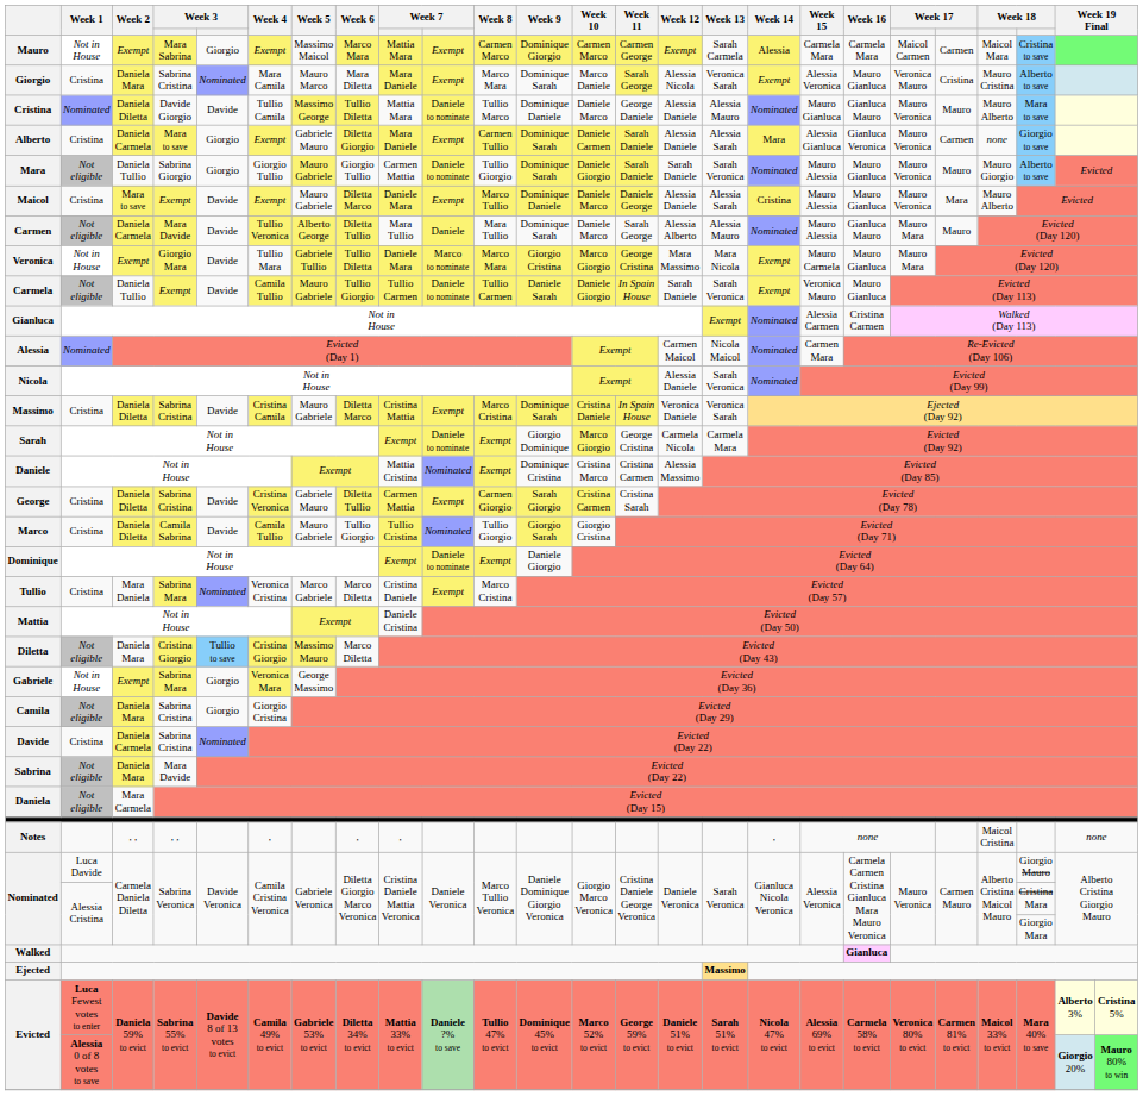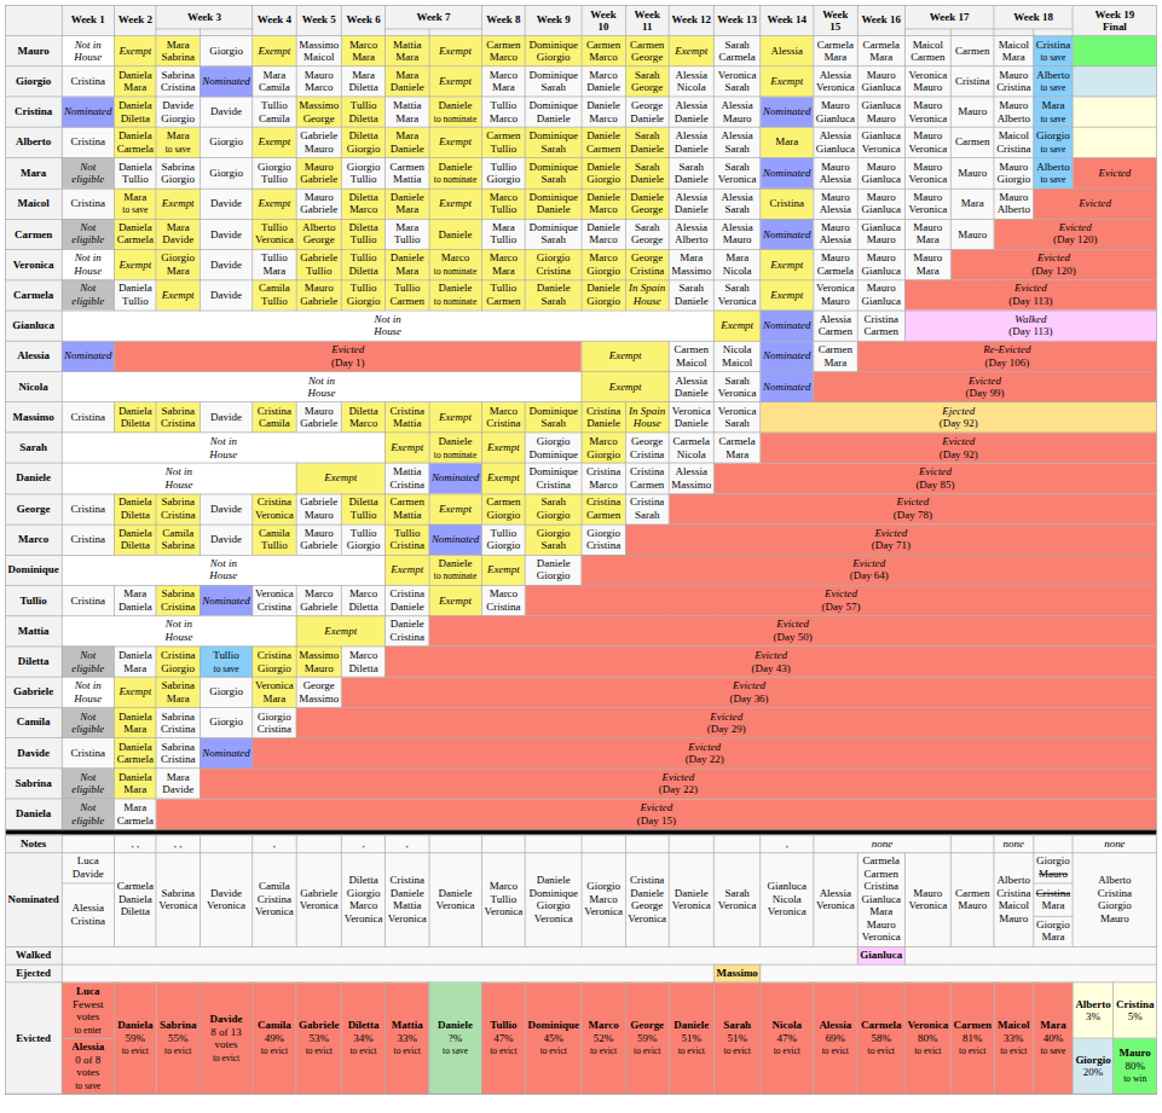 <table class="wikitable" style="text-align:center; font-size:80%; width: 100%; line-height:15px;">
 <tr>
 <th rowspan="2" style="width: 5%;"></th>
 <th rowspan="2" style="width: 5%;">Week 1</th>
 <th rowspan="2" style="width: 5%;">Week 2</th>
 <th colspan="2" style="width: 10%;">Week 3</th>
 <th rowspan="2" style="width: 5%;">Week 4</th>
 <th rowspan="2" style="width: 5%;">Week 5</th>
 <th rowspan="2" style="width: 5%;">Week 6</th>
 <th colspan="2" style="width: 10%;">Week 7</th>
 <th rowspan="2" style="width: 5%;">Week 8</th>
 <th rowspan="2" style="width: 5%;">Week 9</th>
 <th rowspan="2" style="width: 5%;">Week 10</th>
 <th rowspan="2" style="width: 5%;">Week 11</th>
 <th rowspan="2" style="width: 5%;">Week 12</th>
 <th rowspan="2" style="width: 5%;">Week 13</th>
 <th rowspan="2" style="width: 5%;">Week 14</th>
 <th rowspan="2" style="width: 5%;">Week 15</th>
 <th rowspan="2" style="width: 5%;">Week 16</th>
 <th colspan="2" style="width: 10%;">Week 17</th>
 <th colspan="2" style="width: 10%;">Week 18</th>
 <th rowspan="2" colspan="2" style="width: 10%;">Week 19<br>Final</th>
 </tr>
 <tr>
 <th style="width: 5%;"></th>
 <th style="width: 5%;"></th>
 <th style="width: 5%;"></th>
 <th style="width: 5%;"></th>
 <th style="width: 5%;"></th>
 <th style="width: 5%;"></th>
 <th style="width: 5%;"></th>
 <th style="width: 5%;"></th>
 </tr>
 <tr>
 <th>Mauro</th>
 <td style="background:white"><em>Not in<br>House</em></td>
 <td style="background:#FBF373"><em>Exempt</em></td>
 <td style="background:#FBF373">Mara<br>Sabrina</td>
 <td>Giorgio</td>
 <td style="background:#FBF373"><em>Exempt</em></td>
 <td>Massimo<br>Maicol</td>
 <td style="background:#FBF373">Marco<br>Mara</td>
 <td style="background:#FBF373">Mattia<br>Mara</td>
 <td style="background:#FBF373"><em>Exempt</em></td>
 <td style="background:#FBF373">Carmen<br>Marco</td>
 <td style="background:#FBF373">Dominique<br>Giorgio</td>
 <td style="background:#FBF373">Carmen<br>Marco</td>
 <td style="background:#FBF373">Carmen<br>George</td>
 <td style="background:#FBF373"><em>Exempt</em></td>
 <td>Sarah<br>Carmela</td>
 <td style="background:#FBF373">Alessia<br></td>
 <td>Carmela<br>Mara</td>
 <td>Carmela<br>Mara</td>
 <td>Maicol<br>Carmen</td>
 <td>Carmen</td>
 <td>Maicol<br>Mara</td>
 <td style="background:#87CEFA">Cristina<br><small>to save</small></td>
 <td colspan=2 style="background:#73FB76;"><br></td>
 </tr>
 <tr>
 <th>Giorgio</th>
 <td>Cristina</td>
 <td style="background:#FBF373">Daniela<br>Mara</td>
 <td>Sabrina<br>Cristina</td>
 <td bgcolor=#959FFD><em>Nominated</em></td>
 <td>Mara<br>Camila</td>
 <td>Mauro<br>Marco</td>
 <td>Mara<br>Diletta</td>
 <td style="background:#FBF373">Mara<br>Daniele</td>
 <td style="background:#FBF373"><em>Exempt</em></td>
 <td>Marco<br>Mara</td>
 <td>Dominique<br>Sarah</td>
 <td>Marco<br>Daniele</td>
 <td style="background:#FBF373">Sarah<br>George</td>
 <td>Alessia<br>Nicola</td>
 <td>Veronica<br>Sarah</td>
 <td style="background:#FBF373"><em>Exempt</em></td>
 <td>Alessia<br>Veronica</td>
 <td>Mauro<br>Gianluca</td>
 <td>Veronica<br>Mauro</td>
 <td>Cristina</td>
 <td>Mauro<br>Cristina</td>
 <td style="background:#87CEFA">Alberto<br><small>to save</small></td>
 <td colspan=2 style="background:#D1E8EF;"><br></td>
 </tr>
 <tr>
 <th>Cristina</th>
 <td bgcolor=#959FFD><em>Nominated</em></td>
 <td style="background:#FBF373">Daniela<br>Diletta</td>
 <td>Davide<br>Giorgio</td>
 <td>Davide</td>
 <td>Tullio<br>Camila</td>
 <td style="background:#FBF373">Massimo<br>George</td>
 <td style="background:#FBF373">Tullio<br>Diletta</td>
 <td>Mattia<br>Mara</td>
 <td style="background:#FBF373">Daniele<br><small>to nominate</small></td>
 <td>Tullio<br>Marco</td>
 <td>Dominique<br>Daniele</td>
 <td>Daniele<br>Marco</td>
 <td>George<br>Daniele</td>
 <td>Alessia<br>Daniele</td>
 <td>Alessia<br>Mauro</td>
 <td style="background:#959ffd"><em>Nominated</em></td>
 <td>Mauro<br>Gianluca</td>
 <td>Gianluca<br>Mauro</td>
 <td>Mauro<br>Veronica</td>
 <td>Mauro</td>
 <td>Mauro<br>Alberto</td>
 <td style="background:#87CEFA">Mara<br><small>to save</small></td>
 <td colspan=2 style="background:#FFFFDD;"><br></td>
 </tr>
 <tr>
 <th>Alberto</th>
 <td>Cristina</td>
 <td style="background:#FBF373">Daniela<br>Carmela</td>
 <td style="background:#FBF373">Mara<br><small>to save</small></td>
 <td>Giorgio</td>
 <td style="background:#FBF373"><em>Exempt</em></td>
 <td>Gabriele<br>Mauro</td>
 <td style="background:#FBF373">Diletta<br>Giorgio</td>
 <td style="background:#FBF373">Mara<br>Daniele</td>
 <td style="background:#FBF373"><em>Exempt</em></td>
 <td style="background:#FBF373">Carmen<br>Tullio</td>
 <td style="background:#FBF373">Dominique<br>Sarah</td>
 <td style="background:#FBF373">Daniele<br>Carmen</td>
 <td style="background:#FBF373">Sarah<br>Daniele</td>
 <td>Alessia<br>Daniele</td>
 <td>Alessia<br>Sarah</td>
 <td style="background:#FBF373">Mara<br></td>
 <td>Alessia<br>Gianluca</td>
 <td>Gianluca<br>Veronica</td>
 <td>Mauro<br>Veronica</td>
 <td>Carmen</td>
-<td><em>none</em></td>
+<td>Maicol<br>Cristina</td>
 <td style="background:#87CEFA">Giorgio<br><small>to save</small></td>
 <td colspan=2 style="background:#FFFFDD;"><br></td>
 </tr>
 <tr>
 <th>Mara</th>
 <td style="background:#C0C0C0"><em>Not<br>eligible</em></td>
 <td>Daniela<br>Tullio</td>
 <td>Sabrina<br>Giorgio</td>
 <td>Giorgio</td>
 <td>Giorgio<br>Tullio</td>
 <td style="background:#FBF373">Mauro<br>Gabriele</td>
 <td>Giorgio<br>Tullio</td>
 <td>Carmen<br>Mattia</td>
 <td style="background:#FBF373">Daniele<br><small>to nominate</small></td>
 <td>Tullio<br>Giorgio</td>
 <td style="background:#FBF373">Dominique<br>Sarah</td>
 <td style="background:#FBF373">Daniele<br>Giorgio</td>
 <td style="background:#FBF373">Sarah<br>Daniele</td>
 <td>Sarah<br>Daniele</td>
 <td>Sarah<br>Veronica</td>
 <td style="background:#959ffd"><em>Nominated</em></td>
 <td>Mauro<br>Alessia</td>
 <td>Mauro<br>Gianluca</td>
 <td>Mauro<br>Veronica</td>
 <td>Mauro</td>
 <td>Mauro<br>Giorgio</td>
 <td style="background:#87CEFA">Alberto<br><small>to save</small></td>
 <td colspan="2" style="background:#fa8072;"><em>Evicted</em><br></td>
 </tr>
 <tr>
 <th>Maicol</th>
 <td>Cristina</td>
 <td style="background:#FBF373">Mara<br><small>to save</small></td>
 <td style="background:#FBF373"><em>Exempt</em></td>
 <td>Davide</td>
 <td style="background:#FBF373"><em>Exempt</em></td>
 <td>Mauro<br>Gabriele</td>
 <td style="background:#FBF373">Diletta<br>Marco</td>
 <td style="background:#FBF373">Daniele<br>Mara</td>
 <td style="background:#FBF373"><em>Exempt</em></td>
 <td style="background:#FBF373">Marco<br>Tullio</td>
 <td style="background:#FBF373">Dominique<br>Daniele</td>
 <td style="background:#FBF373">Daniele<br>Marco</td>
 <td style="background:#FBF373">Daniele<br>George</td>
 <td>Alessia<br>Daniele</td>
 <td>Alessia<br>Sarah</td>
 <td style="background:#FBF373">Cristina<br></td>
 <td>Mauro<br>Alessia</td>
 <td>Mauro<br>Gianluca</td>
 <td>Mauro<br>Veronica</td>
 <td>Mara</td>
 <td>Mauro<br>Alberto</td>
 <td colspan="3" style="background:#fa8072;"><em>Evicted</em><br></td>
 </tr>
 <tr>
 <th>Carmen</th>
 <td style="background:#C0C0C0"><em>Not<br>eligible</em></td>
 <td style="background:#FBF373">Daniela<br>Carmela</td>
 <td style="background:#FBF373">Mara<br>Davide</td>
 <td>Davide</td>
 <td style="background:#FBF373">Tullio<br>Veronica</td>
 <td style="background:#FBF373">Alberto<br>George</td>
 <td style="background:#FBF373">Diletta<br>Tullio</td>
 <td>Mara<br>Tullio</td>
 <td style="background:#FBF373">Daniele<br></td>
 <td>Mara<br>Tullio</td>
 <td>Dominique<br>Sarah</td>
 <td>Daniele<br>Marco</td>
 <td>Sarah<br>George</td>
 <td>Alessia<br>Alberto</td>
 <td>Alessia<br>Mauro</td>
 <td bgcolor=#959FFD><em>Nominated</em></td>
 <td>Mauro<br>Alessia</td>
 <td>Gianluca<br>Mauro</td>
 <td>Mauro<br>Mara</td>
 <td>Mauro</td>
 <td colspan="4" style="background:#fa8072;"><em>Evicted</em><br>(Day 120)</td>
 </tr>
 <tr>
 <th>Veronica</th>
 <td style="background:white"><em>Not in<br>House</em></td>
 <td style="background:#FBF373"><em>Exempt</em></td>
 <td style="background:#FBF373">Giorgio<br>Mara</td>
 <td>Davide</td>
 <td>Tullio<br>Mara</td>
 <td style="background:#FBF373">Gabriele<br>Tullio</td>
 <td style="background:#FBF373">Tullio<br>Diletta</td>
 <td style="background:#FBF373">Daniele<br>Mara</td>
 <td style="background:#FBF373">Marco<br><small>to nominate</small></td>
 <td style="background:#FBF373">Marco<br>Mara</td>
 <td style="background:#FBF373">Giorgio<br>Cristina</td>
 <td style="background:#FBF373">Marco<br>Giorgio</td>
 <td style="background:#FBF373">George<br>Cristina</td>
 <td>Mara<br>Massimo</td>
 <td>Mara<br>Nicola</td>
 <td style="background:#FBF373"><em>Exempt</em></td>
 <td>Mauro<br>Carmela</td>
 <td>Mauro<br>Gianluca</td>
 <td>Mauro<br>Mara</td>
 <td style="background:#fa8072;" colspan="5"><em>Evicted</em><br>(Day 120)</td>
 </tr>
 <tr>
 <th>Carmela</th>
 <td style="background:#C0C0C0"><em>Not<br>eligible</em></td>
 <td>Daniela<br>Tullio</td>
 <td style="background:#FBF373"><em>Exempt</em></td>
 <td>Davide</td>
 <td style="background:#FBF373">Camila<br>Tullio</td>
 <td style="background:#FBF373">Mauro<br>Gabriele</td>
 <td style="background:#FBF373">Tullio<br>Giorgio</td>
 <td style="background:#FBF373">Tullio<br>Carmen</td>
 <td style="background:#FBF373">Daniele<br><small>to nominate</small></td>
 <td style="background:#FBF373">Tullio<br>Carmen</td>
 <td style="background:#FBF373">Daniele<br>Sarah</td>
 <td style="background:#FBF373">Daniele<br>Giorgio</td>
 <td style="background:#FBF373"><em>In Spain<br>House</em></td>
 <td>Sarah<br>Daniele</td>
 <td>Sarah<br>Veronica</td>
 <td style="background:#FBF373"><em>Exempt</em></td>
 <td>Veronica<br>Mauro</td>
 <td>Mauro<br>Gianluca</td>
 <td style="background:#fa8072;" colspan="6"><em>Evicted</em><br>(Day 113)</td>
 </tr>
 <tr>
 <th>Gianluca</th>
 <td colspan=14 style="background:white"><em>Not in<br>House</em></td>
 <td style="background:#FBF373"><em>Exempt</em></td>
 <td bgcolor=#959FFD><em>Nominated</em></td>
 <td>Alessia<br>Carmen</td>
 <td>Cristina<br>Carmen</td>
 <td style="background:#ffccff;" colspan="6"><em>Walked</em><br>(Day 113)</td>
 </tr>
 <tr>
 <th>Alessia</th>
 <td bgcolor=#959FFD><em>Nominated</em></td>
 <td style="background:#fa8072;" colspan="10"><em>Evicted</em><br>(Day 1)</td>
 <td style="background:#FBF373" colspan="2"><em>Exempt</em></td>
 <td>Carmen<br>Maicol</td>
 <td>Nicola<br>Maicol</td>
 <td style="background:#959ffd"><em>Nominated</em></td>
 <td>Carmen<br>Mara</td>
 <td style="background:#fa8072;" colspan="7"><em>Re-Evicted</em><br>(Day 106)</td>
 </tr>
 <tr>
 <th>Nicola</th>
 <td colspan=11 style="background:white"><em>Not in<br>House</em></td>
 <td style="background:#FBF373" colspan="2"><em>Exempt</em></td>
 <td>Alessia<br>Daniele</td>
 <td>Sarah<br>Veronica</td>
 <td bgcolor=#959FFD><em>Nominated</em></td>
 <td style="background:#fa8072;" colspan="8"><em>Evicted</em><br>(Day 99)</td>
 </tr>
 <tr>
 <th>Massimo</th>
 <td>Cristina</td>
 <td style="background:#FBF373">Daniela<br>Diletta</td>
 <td style="background:#FBF373">Sabrina<br>Cristina</td>
 <td>Davide</td>
 <td style="background:#FBF373">Cristina<br>Camila</td>
 <td>Mauro<br>Gabriele</td>
 <td style="background:#FBF373">Diletta<br>Marco</td>
 <td style="background:#FBF373">Cristina<br>Mattia</td>
 <td style="background:#FBF373"><em>Exempt</em></td>
 <td style="background:#FBF373">Marco<br>Cristina</td>
 <td style="background:#FBF373">Dominique<br>Sarah</td>
 <td style="background:#FBF373">Cristina<br>Daniele</td>
 <td style="background:#FBF373"><em>In Spain<br>House</em></td>
 <td>Veronica<br>Daniele</td>
 <td>Veronica<br>Sarah</td>
 <td style="background:#FFE08B;" colspan="9"><em>Ejected</em><br>(Day 92)</td>
 </tr>
 <tr>
 <th>Sarah</th>
 <td colspan=7 style="background:white"><em>Not in<br>House</em></td>
 <td style="background:#FBF373"><em>Exempt</em></td>
 <td style="background:#FBF373">Daniele<br><small>to nominate</small></td>
 <td style="background:#FBF373"><em>Exempt</em></td>
 <td>Giorgio<br>Dominique</td>
 <td style="background:#FBF373">Marco<br>Giorgio</td>
 <td>George<br>Cristina</td>
 <td>Carmela<br>Nicola</td>
 <td>Carmela<br>Mara</td>
 <td style="background:#fa8072;" colspan="9"><em>Evicted</em><br>(Day 92)</td>
 </tr>
 <tr>
 <th>Daniele</th>
 <td colspan=5 style="background:white"><em>Not in<br>House</em></td>
 <td style="background:#FBF373" colspan=2><em>Exempt</em></td>
 <td>Mattia<br>Cristina</td>
 <td bgcolor=#959FFD><em>Nominated</em></td>
 <td style="background:#FBF373"><em>Exempt</em></td>
 <td>Dominique<br>Cristina</td>
 <td>Cristina<br>Marco</td>
 <td>Cristina<br>Carmen</td>
 <td>Alessia<br>Massimo</td>
 <td style="background:#fa8072;" colspan="10"><em>Evicted</em><br>(Day 85)</td>
 </tr>
 <tr>
 <th>George</th>
 <td>Cristina</td>
 <td style="background:#FBF373">Daniela<br>Diletta</td>
 <td style="background:#FBF373">Sabrina<br>Cristina</td>
 <td>Davide</td>
 <td style="background:#FBF373">Cristina<br>Veronica</td>
 <td>Gabriele<br>Mauro</td>
 <td style="background:#FBF373">Diletta<br>Tullio</td>
 <td style="background:#FBF373">Carmen<br>Mattia</td>
 <td style="background:#FBF373"><em>Exempt</em></td>
 <td style="background:#FBF373">Carmen<br>Giorgio</td>
 <td style="background:#FBF373">Sarah<br>Giorgio</td>
 <td style="background:#FBF373">Cristina<br>Carmen</td>
 <td>Cristina<br>Sarah</td>
 <td style="background:#fa8072;" colspan="11"><em>Evicted</em><br>(Day 78)</td>
 </tr>
 <tr>
 <th>Marco</th>
 <td>Cristina</td>
 <td style="background:#FBF373">Daniela<br>Diletta</td>
 <td style="background:#FBF373">Camila<br>Sabrina</td>
 <td>Davide</td>
 <td style="background:#FBF373">Camila<br>Tullio</td>
 <td>Mauro<br>Gabriele</td>
 <td>Tullio<br>Giorgio</td>
 <td style="background:#FBF373">Tullio<br>Cristina</td>
 <td bgcolor=#959FFD><em>Nominated</em></td>
 <td>Tullio<br>Giorgio</td>
 <td style="background:#FBF373">Giorgio<br>Sarah</td>
 <td>Giorgio<br>Cristina</td>
 <td style="background:#fa8072;" colspan="12"><em>Evicted</em><br>(Day 71)</td>
 </tr>
 <tr>
 <th>Dominique</th>
 <td colspan=7 style="background:white"><em>Not in<br>House</em></td>
 <td style="background:#FBF373"><em>Exempt</em></td>
 <td style="background:#FBF373">Daniele<br><small>to nominate</small></td>
 <td style="background:#FBF373"><em>Exempt</em></td>
 <td>Daniele<br>Giorgio</td>
 <td style="background:#fa8072;" colspan="13"><em>Evicted</em><br>(Day 64)</td>
 </tr>
 <tr>
 <th>Tullio</th>
 <td>Cristina</td>
 <td>Mara<br>Daniela</td>
-<td style="background:#FBF373">Sabrina<br>Mara</td>
+<td style="background:#FBF373">Sabrina<br>Cristina</td>
 <td bgcolor=#959FFD><em>Nominated</em></td>
 <td>Veronica<br>Cristina</td>
 <td>Marco<br>Gabriele</td>
 <td>Marco<br>Diletta</td>
 <td>Cristina<br>Daniele</td>
 <td style="background:#FBF373"><em>Exempt</em></td>
 <td>Marco<br>Cristina</td>
 <td style="background:#fa8072;" colspan="14"><em>Evicted</em><br>(Day 57)</td>
 </tr>
 <tr>
 <th>Mattia</th>
 <td colspan=5 style="background:white"><em>Not in<br>House</em></td>
 <td style="background:#FBF373" colspan=2><em>Exempt</em></td>
 <td>Daniele<br>Cristina</td>
 <td style="background:#fa8072;" colspan="16"><em>Evicted</em><br>(Day 50)</td>
 </tr>
 <tr>
 <th>Diletta</th>
 <td style="background:#C0C0C0"><em>Not<br>eligible</em></td>
 <td>Daniela<br>Mara</td>
 <td style="background:#FBF373">Cristina<br>Giorgio</td>
 <td style="background:#87CEFA">Tullio<br><small>to save</small></td>
 <td style="background:#FBF373">Cristina<br>Giorgio</td>
 <td style="background:#FBF373">Massimo<br>Mauro</td>
 <td>Marco<br>Diletta</td>
 <td style="background:#fa8072;" colspan="17"><em>Evicted</em><br>(Day 43)</td>
 </tr>
 <tr>
 <th>Gabriele</th>
 <td style="background:white"><em>Not in<br>House</em></td>
 <td style="background:#FBF373"><em>Exempt</em></td>
 <td style="background:#FBF373">Sabrina<br>Mara</td>
 <td>Giorgio</td>
 <td style="background:#FBF373">Veronica<br>Mara</td>
 <td>George<br>Massimo</td>
 <td style="background:#fa8072;" colspan="18"><em>Evicted</em><br>(Day 36)</td>
 </tr>
 <tr>
 <th>Camila</th>
 <td style="background:#C0C0C0"><em>Not<br>eligible</em></td>
 <td style="background:#FBF373">Daniela<br>Mara</td>
 <td>Sabrina<br>Cristina</td>
 <td>Giorgio</td>
 <td>Giorgio<br>Cristina</td>
 <td style="background:#fa8072;" colspan="19"><em>Evicted</em><br>(Day 29)</td>
 </tr>
 <tr>
 <th>Davide</th>
 <td>Cristina</td>
 <td style="background:#FBF373">Daniela<br>Carmela</td>
 <td>Sabrina<br>Cristina</td>
 <td bgcolor=#959FFD><em>Nominated</em></td>
 <td style="background:#fa8072;" colspan="20"><em>Evicted</em><br>(Day 22)</td>
 </tr>
 <tr>
 <th>Sabrina</th>
 <td style="background:#C0C0C0"><em>Not<br>eligible</em></td>
 <td style="background:#FBF373">Daniela<br>Mara</td>
 <td>Mara<br>Davide</td>
 <td style="background:#fa8072;" colspan="21"><em>Evicted</em><br>(Day 22)</td>
 </tr>
 <tr>
 <th>Daniela</th>
 <td style="background:#C0C0C0"><em>Not<br>eligible</em></td>
 <td>Mara<br>Carmela</td>
 <td style="background:#fa8072;" colspan="22"><em>Evicted</em><br>(Day 15)</td>
 </tr>
 <tr>
 <th colspan="25" style="background:#000"></th>
 </tr>
 <tr>
 <th>Notes</th>
 <td></td>
 <td>, , </td>
 <td>, , </td>
 <td></td>
 <td>, </td>
 <td></td>
 <td>, </td>
 <td>, </td>
 <td></td>
 <td></td>
 <td></td>
 <td></td>
 <td></td>
 <td></td>
 <td></td>
 <td>, </td>
 <td colspan=3><em>none</em></td>
 <td></td>
-<td>Maicol<br>Cristina</td>
+<td><em>none</em></td>
 <td></td>
 <td colspan=2><em>none</em></td>
 </tr>
 <tr>
 <th rowspan="3">Nominated</th>
 <td>Luca<br>Davide</td>
 <td rowspan="3">Carmela<br>Daniela<br>Diletta</td>
 <td rowspan="3">Sabrina<br>Veronica</td>
 <td rowspan="3">Davide<br>Veronica</td>
 <td rowspan="3">Camila<br>Cristina<br>Veronica</td>
 <td rowspan="3">Gabriele<br>Veronica</td>
 <td rowspan="3">Diletta<br>Giorgio<br>Marco<br>Veronica</td>
 <td rowspan="3">Cristina<br>Daniele<br>Mattia<br>Veronica</td>
 <td rowspan="3">Daniele<br>Veronica</td>
 <td rowspan="3">Marco<br>Tullio<br>Veronica</td>
 <td rowspan="3">Daniele<br>Dominique<br>Giorgio<br>Veronica</td>
 <td rowspan="3">Giorgio<br>Marco<br>Veronica</td>
 <td rowspan="3">Cristina<br>Daniele<br>George<br>Veronica</td>
 <td rowspan="3">Daniele<br>Veronica</td>
 <td rowspan="3">Sarah<br>Veronica</td>
 <td rowspan="3">Gianluca<br>Nicola<br>Veronica</td>
 <td rowspan="3">Alessia<br>Veronica</td>
 <td rowspan="3">Carmela<br>Carmen<br>Cristina<br>Gianluca<br>Mara<br>Mauro<br>Veronica</td>
 <td rowspan="3">Mauro<br>Veronica</td>
 <td rowspan="3">Carmen<br>Mauro</td>
 <td rowspan="3">Alberto<br>Cristina<br>Maicol<br>Mauro</td>
 <td>Giorgio<br><s>Mauro</s></td>
 <td colspan="2" rowspan="3">Alberto<br>Cristina<br>Giorgio<br>Mauro</td>
 </tr>
 <tr>
 <td rowspan="2">Alessia<br>Cristina</td>
 <td><s>Cristina</s><br>Mara</td>
 </tr>
 <tr>
 <td>Giorgio<br>Mara</td>
 </tr>
 <tr>
 <th>Walked</th>
 <td colspan="17"></td>
 <td style="background:#fcf"><strong>Gianluca</strong></td>
 <td colspan="6"></td>
 </tr>
 <tr>
 <th>Ejected</th>
 <td colspan="14"></td>
 <td style="background:#FFE08B"><strong>Massimo</strong></td>
 <td colspan="9"></td>
 </tr>
 <tr>
 <th rowspan="2">Evicted</th>
 <td style="background:#FA8072"><strong>Luca</strong><br>Fewest votes<br><small>to enter</small></td>
 <td rowspan="2" style="background:#FA8072"><strong>Daniela</strong><br>59%<br><small>to evict</small></td>
 <td rowspan="2" style="background:#FA8072"><strong>Sabrina</strong><br>55%<br><small>to evict</small></td>
 <td rowspan="2" style="background:#FA8072"><strong>Davide</strong><br>8 of 13 votes<br><small>to evict</small></td>
 <td rowspan="2" style="background:#FA8072"><strong>Camila</strong><br>49%<br><small>to evict</small></td>
 <td rowspan="2" style="background:#FA8072"><strong>Gabriele</strong><br>53%<br><small>to evict</small></td>
 <td rowspan="2" style="background:#FA8072"><strong>Diletta</strong><br>34%<br><small>to evict</small></td>
 <td rowspan="2" style="background:#FA8072"><strong>Mattia</strong><br>33%<br><small>to evict</small></td>
 <td rowspan="2" style="background:#addfad;"><strong>Daniele</strong><br>?%<br><small>to save</small></td>
 <td rowspan="2" style="background:#FA8072"><strong>Tullio</strong><br>47%<br><small>to evict</small></td>
 <td rowspan="2" style="background:#FA8072"><strong>Dominique</strong><br>45%<br><small>to evict</small></td>
 <td rowspan="2" style="background:#FA8072"><strong>Marco</strong><br>52%<br><small>to evict</small></td>
 <td rowspan="2" style="background:#FA8072"><strong>George</strong><br>59%<br><small>to evict</small></td>
 <td rowspan="2" style="background:#FA8072"><strong>Daniele</strong><br>51%<br><small>to evict</small></td>
 <td rowspan="2" style="background:#FA8072"><strong>Sarah</strong><br>51%<br><small>to evict</small></td>
 <td rowspan="2" style="background:#FA8072"><strong>Nicola</strong><br>47%<br><small>to evict</small></td>
 <td rowspan="2" style="background:#FA8072"><strong>Alessia</strong><br>69%<br><small>to evict</small></td>
 <td rowspan="2" style="background:#FA8072"><strong>Carmela</strong><br>58%<br><small>to evict</small></td>
 <td rowspan="2" style="background:#FA8072"><strong>Veronica</strong><br>80%<br><small>to evict</small></td>
 <td rowspan="2" style="background:#FA8072"><strong>Carmen</strong><br>81%<br><small>to evict</small></td>
 <td rowspan="2" style="background:#FA8072"><strong>Maicol</strong><br>33%<br><small>to evict</small></td>
 <td rowspan="2" style="background:#FA8072"><strong>Mara</strong><br>40%<br><small>to save</small></td>
 <td style="background:#FFFFDD"><strong>Alberto</strong><br>3%<br><small></small></td>
 <td style="background:#FFFFDD"><strong>Cristina</strong><br>5%<br><small></small></td>
 </tr>
 <tr>
 <td style="background:#FA8072"><strong>Alessia</strong><br>0 of 8 votes<br><small>to save</small></td>
 <td style="background:#D1E8EF"><strong>Giorgio</strong><br>20%<br><small></small></td>
 <td style="background:#73FB76"><strong>Mauro</strong><br>80%<br><small>to win</small></td>
 </tr>
 <tr>
 </tr>
 </table>
